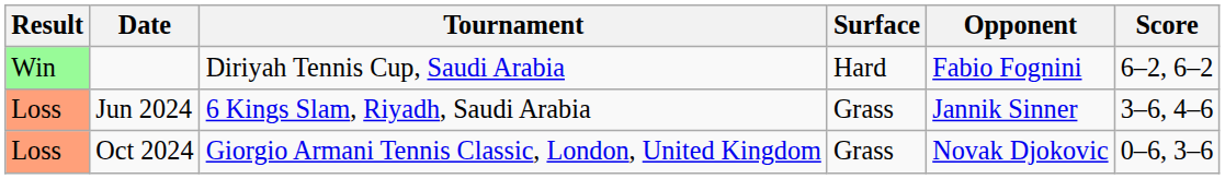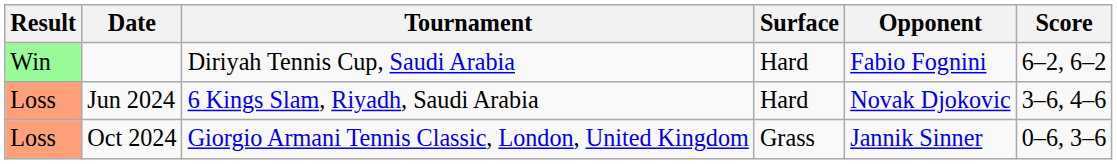 <table class="sortable wikitable">
 <tr>
 <th>Result</th>
 <th>Date</th>
 <th>Tournament</th>
 <th>Surface</th>
 <th>Opponent</th>
 <th class="unsortable">Score</th>
 </tr>
 <tr>
 <td bgcolor=98FB98>Win</td>
 <td></td>
 <td>Diriyah Tennis Cup, <a href='#'>Saudi Arabia</a></td>
 <td>Hard</td>
 <td> <a href='#'>Fabio Fognini</a></td>
 <td>6–2, 6–2</td>
 </tr>
 <tr>
 <td bgcolor=FFA07A>Loss</td>
 <td>Jun 2024</td>
 <td><a href='#'>6 Kings Slam</a>, <a href='#'>Riyadh</a>, Saudi Arabia</td>
-<td>Grass</td>
-<td> <a href='#'>Jannik Sinner</a></td>
+<td>Hard</td>
+<td> <a href='#'>Novak Djokovic</a></td>
 <td>3–6, 4–6</td>
 </tr>
 <tr>
 <td bgcolor=FFA07A>Loss</td>
 <td>Oct 2024</td>
 <td><a href='#'>Giorgio Armani Tennis Classic</a>, <a href='#'>London</a>, <a href='#'>United Kingdom</a></td>
 <td>Grass</td>
-<td> <a href='#'>Novak Djokovic</a></td>
+<td> <a href='#'>Jannik Sinner</a></td>
 <td>0–6, 3–6</td>
 </tr>
 </table>
